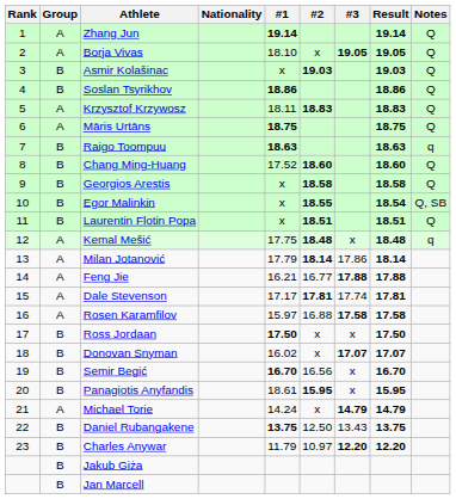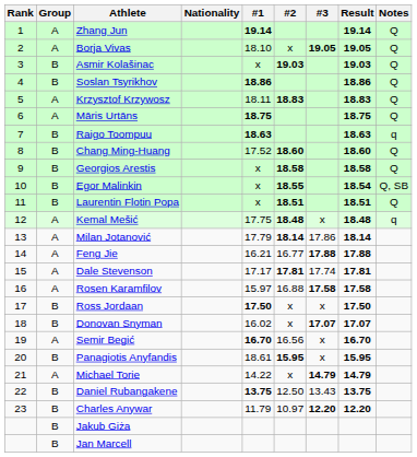 <table class="wikitable sortable" style="text-align:center">
 <tr>
 <th>Rank</th>
 <th>Group</th>
 <th>Athlete</th>
 <th>Nationality</th>
 <th>#1</th>
 <th>#2</th>
 <th>#3</th>
 <th>Result</th>
 <th>Notes</th>
 </tr>
 <tr bgcolor=ccffcc>
 <td>1</td>
 <td>A</td>
 <td align="left"><a href='#'>Zhang Jun</a></td>
 <td align=left></td>
 <td><strong>19.14</strong></td>
 <td></td>
 <td></td>
 <td><strong>19.14</strong></td>
 <td>Q</td>
 </tr>
 <tr bgcolor=ccffcc>
 <td>2</td>
 <td>A</td>
 <td align="left"><a href='#'>Borja Vivas</a></td>
 <td align=left></td>
 <td>18.10</td>
 <td>x</td>
 <td><strong>19.05</strong></td>
 <td><strong>19.05</strong></td>
 <td>Q</td>
 </tr>
 <tr bgcolor=ccffcc>
 <td>3</td>
 <td>B</td>
 <td align="left"><a href='#'>Asmir Kolašinac</a></td>
 <td align=left></td>
 <td>x</td>
 <td><strong>19.03</strong></td>
 <td></td>
 <td><strong>19.03</strong></td>
 <td>Q</td>
 </tr>
 <tr bgcolor=ccffcc>
 <td>4</td>
 <td>B</td>
 <td align="left"><a href='#'>Soslan Tsyrikhov</a></td>
 <td align=left></td>
 <td><strong>18.86</strong></td>
 <td></td>
 <td></td>
 <td><strong>18.86</strong></td>
 <td>Q</td>
 </tr>
 <tr bgcolor=ccffcc>
 <td>5</td>
 <td>A</td>
 <td align="left"><a href='#'>Krzysztof Krzywosz</a></td>
 <td align=left></td>
 <td>18.11</td>
 <td><strong>18.83</strong></td>
 <td></td>
 <td><strong>18.83</strong></td>
 <td>Q</td>
 </tr>
 <tr bgcolor=ccffcc>
 <td>6</td>
 <td>A</td>
 <td align="left"><a href='#'>Māris Urtāns</a></td>
 <td align=left></td>
 <td><strong>18.75</strong></td>
 <td></td>
 <td></td>
 <td><strong>18.75</strong></td>
 <td>Q</td>
 </tr>
 <tr bgcolor=ccffcc>
 <td>7</td>
 <td>B</td>
 <td align="left"><a href='#'>Raigo Toompuu</a></td>
 <td align=left></td>
 <td><strong>18.63</strong></td>
 <td></td>
 <td></td>
 <td><strong>18.63</strong></td>
 <td>q</td>
 </tr>
 <tr bgcolor=ccffcc>
 <td>8</td>
 <td>B</td>
 <td align="left"><a href='#'>Chang Ming-Huang</a></td>
 <td align=left></td>
 <td>17.52</td>
 <td><strong>18.60</strong></td>
 <td></td>
 <td><strong>18.60</strong></td>
 <td>Q</td>
 </tr>
 <tr bgcolor=ccffcc>
 <td>9</td>
 <td>B</td>
 <td align="left"><a href='#'>Georgios Arestis</a></td>
 <td align=left></td>
 <td>x</td>
 <td><strong>18.58</strong></td>
 <td></td>
 <td><strong>18.58</strong></td>
 <td>Q</td>
 </tr>
 <tr bgcolor=ccffcc>
 <td>10</td>
 <td>B</td>
 <td align="left"><a href='#'>Egor Malinkin</a></td>
 <td align=left></td>
 <td>x</td>
 <td><strong>18.55</strong></td>
 <td></td>
 <td><strong>18.54</strong></td>
 <td>Q, SB</td>
 </tr>
 <tr bgcolor=ccffcc>
 <td>11</td>
 <td>B</td>
 <td align="left"><a href='#'>Laurentin Flotin Popa</a></td>
 <td align=left></td>
 <td>x</td>
 <td><strong>18.51</strong></td>
 <td></td>
 <td><strong>18.51</strong></td>
 <td>Q</td>
 </tr>
 <tr bgcolor=ddffdd>
 <td>12</td>
 <td>A</td>
 <td align="left"><a href='#'>Kemal Mešić</a></td>
 <td align=left></td>
 <td>17.75</td>
 <td><strong>18.48</strong></td>
 <td>x</td>
 <td><strong>18.48</strong></td>
 <td>q</td>
 </tr>
 <tr>
 <td>13</td>
 <td>A</td>
 <td align="left"><a href='#'>Milan Jotanović</a></td>
 <td align=left></td>
 <td>17.79</td>
 <td><strong>18.14</strong></td>
 <td>17.86</td>
 <td><strong>18.14</strong></td>
 <td></td>
 </tr>
 <tr>
 <td>14</td>
 <td>A</td>
 <td align="left"><a href='#'>Feng Jie</a></td>
 <td align=left></td>
 <td>16.21</td>
 <td>16.77</td>
 <td><strong>17.88</strong></td>
 <td><strong>17.88</strong></td>
 <td></td>
 </tr>
 <tr>
 <td>15</td>
 <td>A</td>
 <td align="left"><a href='#'>Dale Stevenson</a></td>
 <td align=left></td>
 <td>17.17</td>
 <td><strong>17.81</strong></td>
 <td>17.74</td>
 <td><strong>17.81</strong></td>
 <td></td>
 </tr>
 <tr>
 <td>16</td>
 <td>A</td>
 <td align="left"><a href='#'>Rosen Karamfilov</a></td>
 <td align=left></td>
 <td>15.97</td>
 <td>16.88</td>
 <td><strong>17.58</strong></td>
 <td><strong>17.58</strong></td>
 <td></td>
 </tr>
 <tr>
 <td>17</td>
 <td>B</td>
 <td align="left"><a href='#'>Ross Jordaan</a></td>
 <td align=left></td>
 <td><strong>17.50</strong></td>
 <td>x</td>
 <td>x</td>
 <td><strong>17.50</strong></td>
 <td></td>
 </tr>
 <tr>
 <td>18</td>
 <td>B</td>
 <td align="left"><a href='#'>Donovan Snyman</a></td>
 <td align=left></td>
 <td>16.02</td>
 <td>x</td>
 <td><strong>17.07</strong></td>
 <td><strong>17.07</strong></td>
 <td></td>
 </tr>
 <tr>
 <td>19</td>
-<td>B</td>
+<td>A</td>
 <td align="left"><a href='#'>Semir Begić</a></td>
 <td align=left></td>
 <td><strong>16.70</strong></td>
 <td>16.56</td>
 <td>x</td>
 <td><strong>16.70</strong></td>
 <td></td>
 </tr>
 <tr>
 <td>20</td>
 <td>B</td>
 <td align="left"><a href='#'>Panagiotis Anyfandis</a></td>
 <td align=left></td>
 <td>18.61</td>
 <td><strong>15.95</strong></td>
 <td>x</td>
 <td><strong>15.95</strong></td>
 <td></td>
 </tr>
 <tr>
 <td>21</td>
 <td>A</td>
 <td align="left"><a href='#'>Michael Torie</a></td>
 <td align=left></td>
-<td>14.24</td>
+<td>14.22</td>
 <td>x</td>
 <td><strong>14.79</strong></td>
 <td><strong>14.79</strong></td>
 <td></td>
 </tr>
 <tr>
 <td>22</td>
 <td>B</td>
 <td align="left"><a href='#'>Daniel Rubangakene</a></td>
 <td align=left></td>
 <td><strong>13.75</strong></td>
 <td>12.50</td>
 <td>13.43</td>
 <td><strong>13.75</strong></td>
 <td></td>
 </tr>
 <tr>
 <td>23</td>
 <td>B</td>
 <td align="left"><a href='#'>Charles Anywar</a></td>
 <td align=left></td>
 <td>11.79</td>
 <td>10.97</td>
 <td><strong>12.20</strong></td>
 <td><strong>12.20</strong></td>
 <td></td>
 </tr>
 <tr>
 <td></td>
 <td>B</td>
 <td align="left"><a href='#'>Jakub Giża</a></td>
 <td align=left></td>
 <td></td>
 <td></td>
 <td></td>
 <td><strong></strong></td>
 <td></td>
 </tr>
 <tr>
 <td></td>
 <td>B</td>
 <td align="left"><a href='#'>Jan Marcell</a></td>
 <td align=left></td>
 <td></td>
 <td></td>
 <td></td>
 <td><strong></strong></td>
 <td></td>
 </tr>
 </table>
